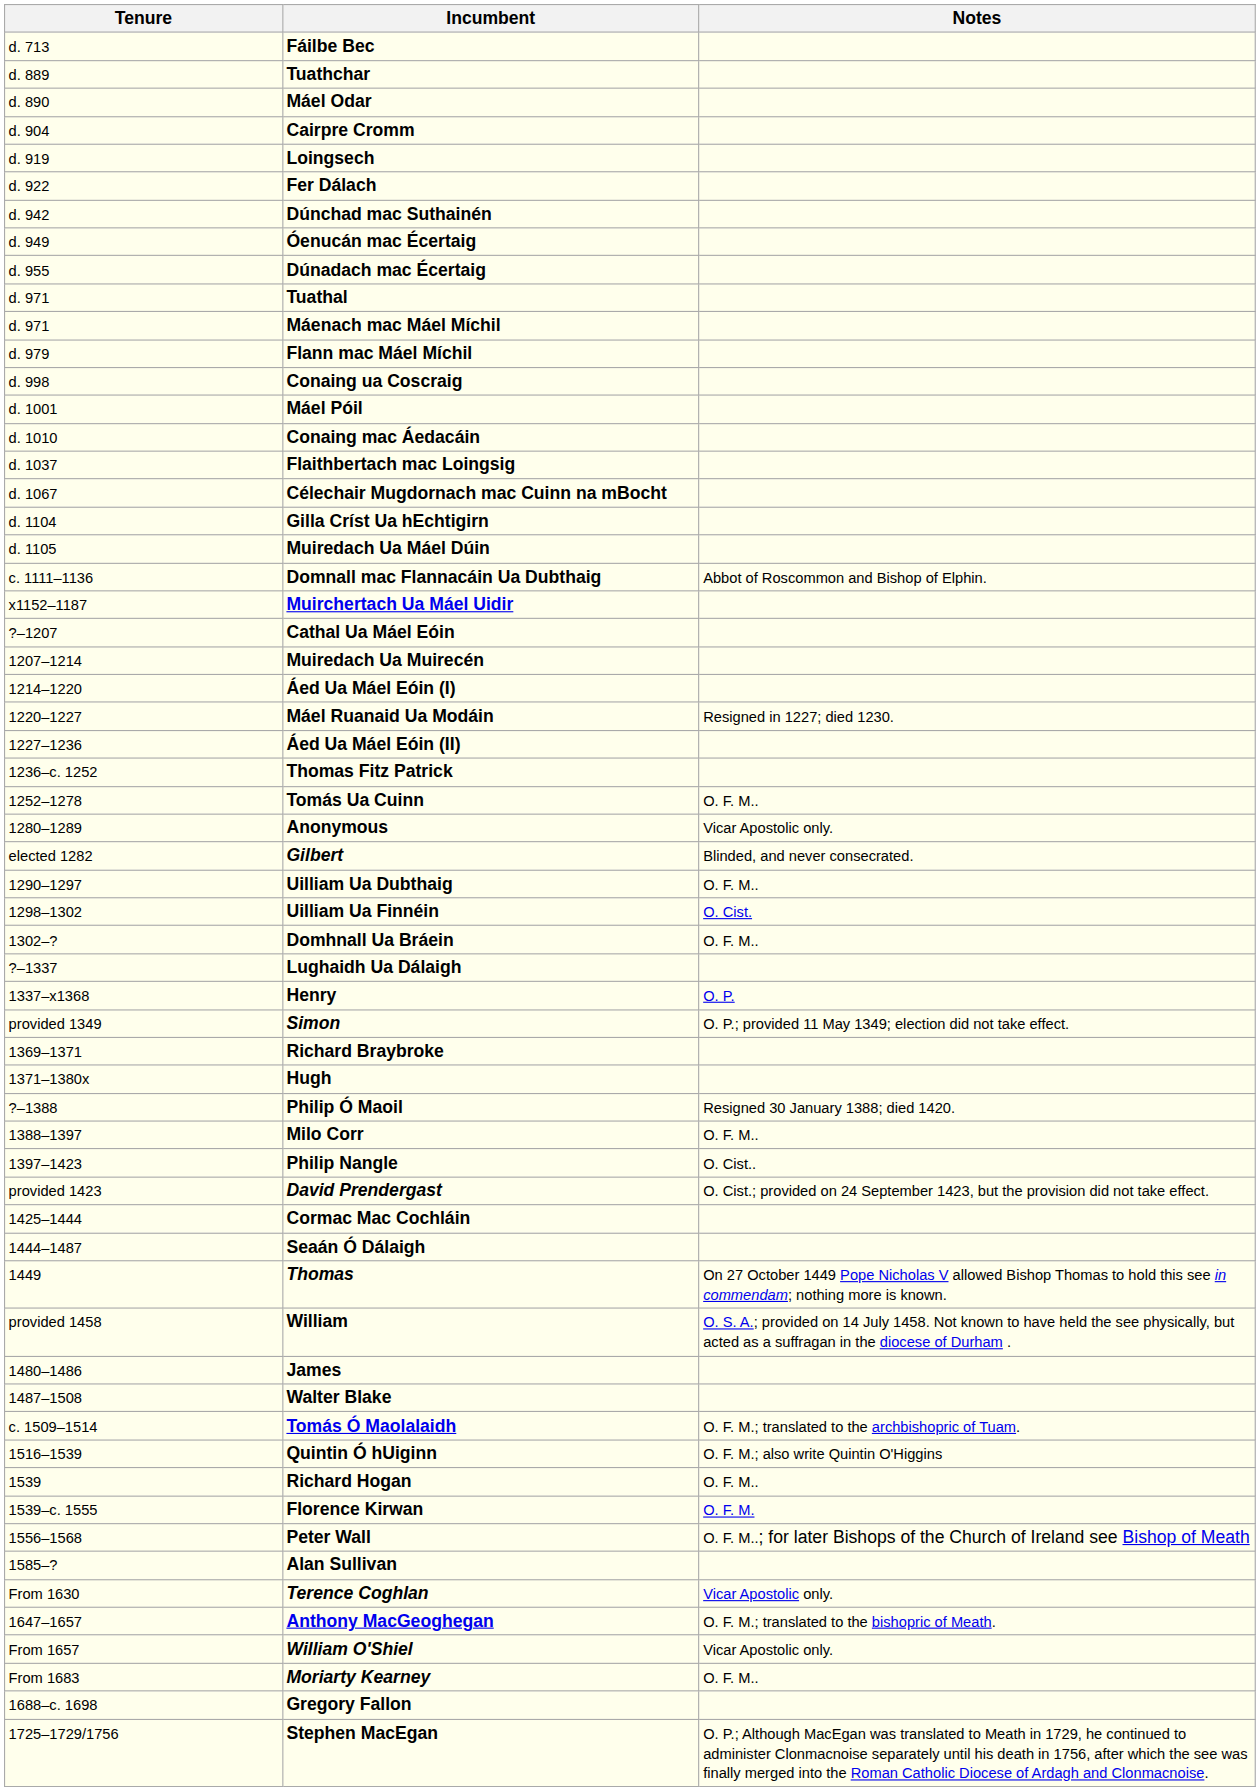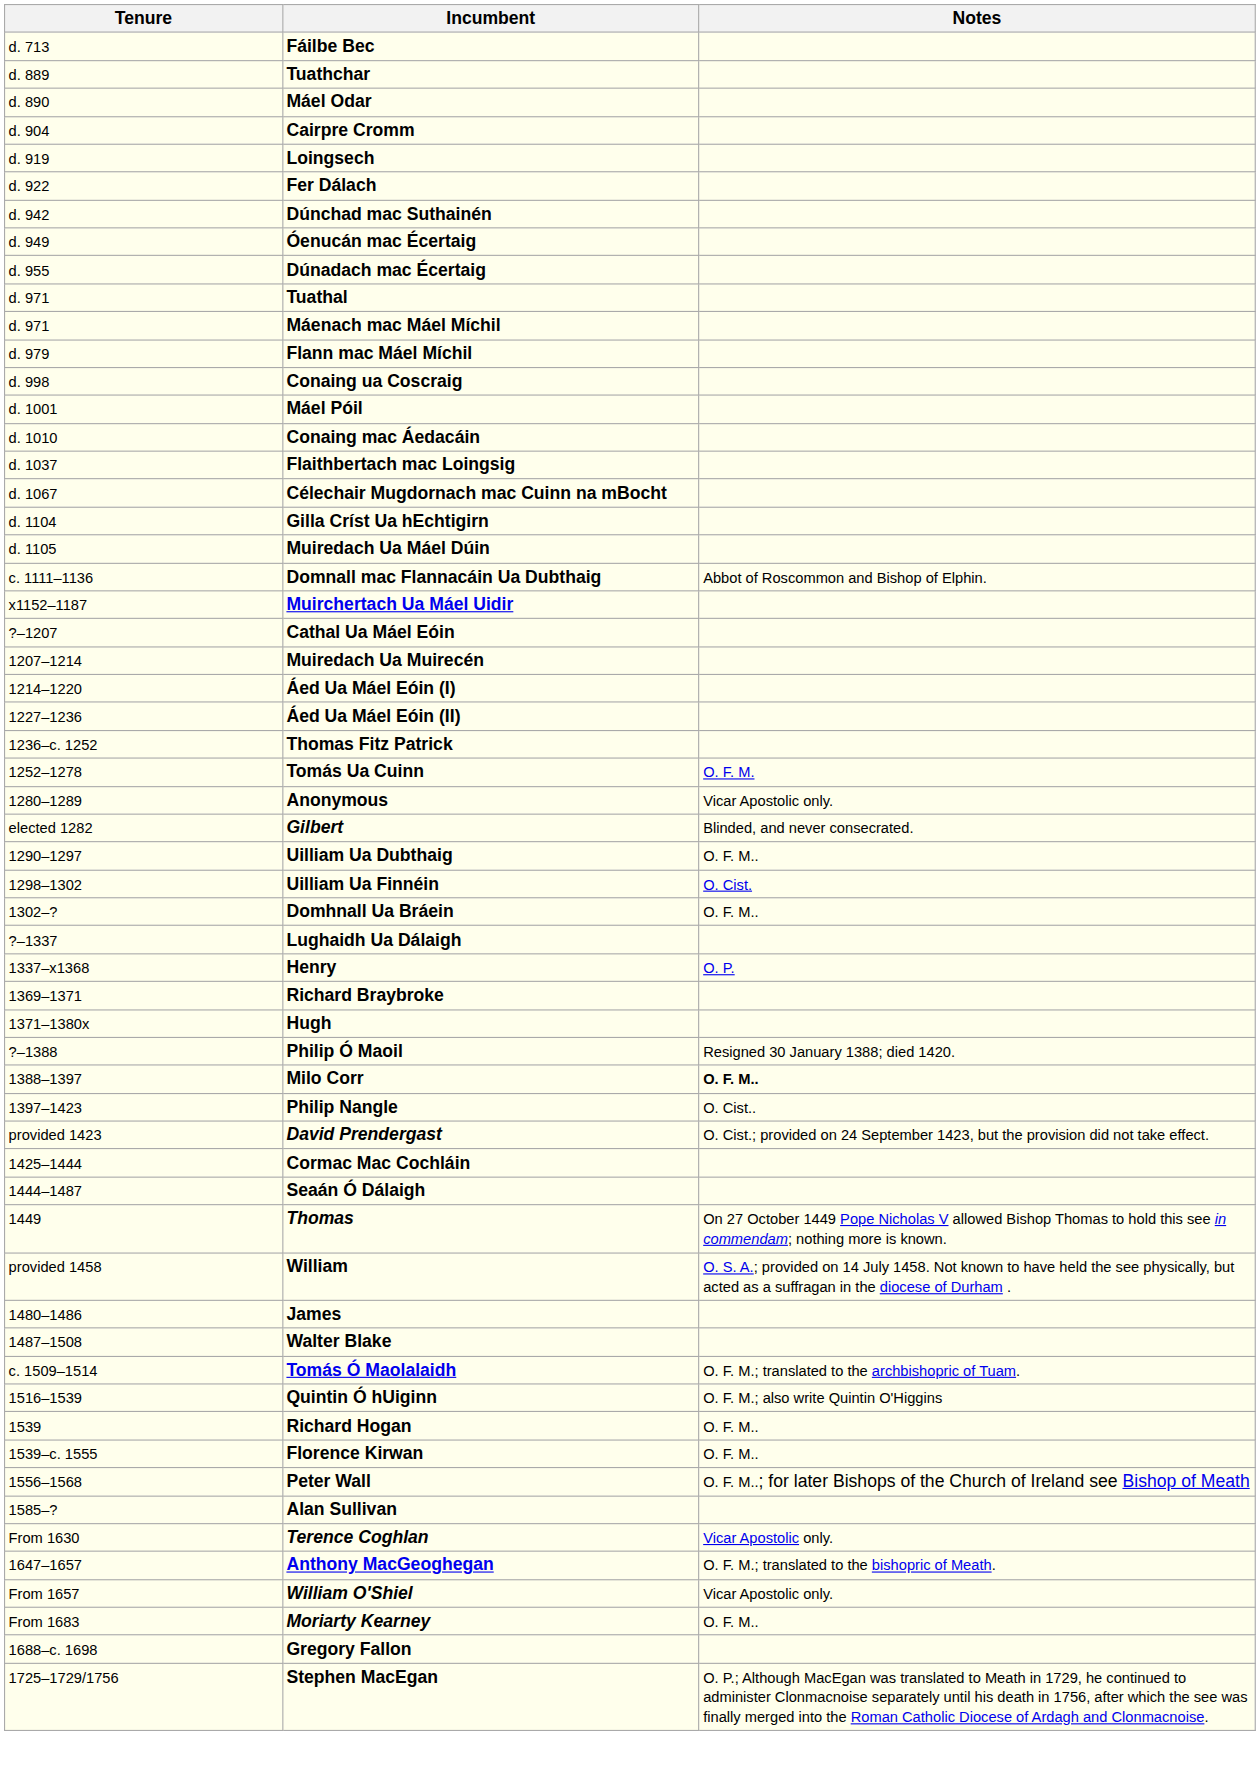 <table class="wikitable" style="width:90%">
 <tr align=left>
 <th width="20%">Tenure</th>
 <th width="30%">Incumbent</th>
 <th width="40%">Notes</th>
 </tr>
 <tr valign=top bgcolor="#ffffec">
 <td><small>d. 713</small></td>
 <td><strong>Fáilbe Bec</strong></td>
 <td><small></small></td>
 </tr>
 <tr valign=top bgcolor="#ffffec">
 <td><small>d. 889</small></td>
 <td><strong>Tuathchar</strong></td>
 <td><small></small></td>
 </tr>
 <tr valign=top bgcolor="#ffffec">
 <td><small>d. 890</small></td>
 <td><strong>Máel Odar</strong></td>
 <td><small></small></td>
 </tr>
 <tr valign=top bgcolor="#ffffec">
 <td><small>d. 904</small></td>
 <td><strong>Cairpre Cromm</strong></td>
 <td><small></small></td>
 </tr>
 <tr valign=top bgcolor="#ffffec">
 <td><small>d. 919</small></td>
 <td><strong>Loingsech</strong></td>
 <td><small></small></td>
 </tr>
 <tr valign=top bgcolor="#ffffec">
 <td><small>d. 922</small></td>
 <td><strong>Fer Dálach</strong></td>
 <td><small></small></td>
 </tr>
 <tr valign=top bgcolor="#ffffec">
 <td><small>d. 942</small></td>
 <td><strong>Dúnchad mac Suthainén</strong></td>
 <td><small></small></td>
 </tr>
 <tr valign=top bgcolor="#ffffec">
 <td><small>d. 949</small></td>
 <td><strong>Óenucán mac Écertaig</strong></td>
 <td><small></small></td>
 </tr>
 <tr valign=top bgcolor="#ffffec">
 <td><small>d. 955</small></td>
 <td><strong>Dúnadach mac Écertaig</strong></td>
 <td><small></small></td>
 </tr>
 <tr valign=top bgcolor="#ffffec">
 <td><small>d. 971</small></td>
 <td><strong>Tuathal</strong></td>
 <td><small></small></td>
 </tr>
 <tr valign=top bgcolor="#ffffec">
 <td><small>d. 971</small></td>
 <td><strong>Máenach mac Máel Míchil</strong></td>
 <td><small></small></td>
 </tr>
 <tr valign=top bgcolor="#ffffec">
 <td><small>d. 979</small></td>
 <td><strong>Flann mac Máel Míchil</strong></td>
 <td><small></small></td>
 </tr>
 <tr valign=top bgcolor="#ffffec">
 <td><small>d. 998</small></td>
 <td><strong>Conaing ua Coscraig</strong></td>
 <td><small></small></td>
 </tr>
 <tr valign=top bgcolor="#ffffec">
 <td><small>d. 1001</small></td>
 <td><strong>Máel Póil</strong></td>
 <td><small></small></td>
 </tr>
 <tr valign=top bgcolor="#ffffec">
 <td><small>d. 1010</small></td>
 <td><strong>Conaing mac Áedacáin</strong></td>
 <td><small></small></td>
 </tr>
 <tr valign=top bgcolor="#ffffec">
 <td><small>d. 1037</small></td>
 <td><strong>Flaithbertach mac Loingsig</strong></td>
 <td><small></small></td>
 </tr>
 <tr valign=top bgcolor="#ffffec">
 <td><small>d. 1067</small></td>
 <td><strong>Célechair Mugdornach mac Cuinn na mBocht</strong></td>
 <td><small></small></td>
 </tr>
 <tr valign=top bgcolor="#ffffec">
 <td><small>d. 1104</small></td>
 <td><strong>Gilla Críst Ua hEchtigirn</strong></td>
 <td><small></small></td>
 </tr>
 <tr valign=top bgcolor="#ffffec">
 <td><small>d. 1105</small></td>
 <td><strong>Muiredach Ua Máel Dúin</strong></td>
 <td><small></small></td>
 </tr>
 <tr valign=top bgcolor="#ffffec">
 <td><small>c. 1111–1136</small></td>
 <td><strong>Domnall mac Flannacáin Ua Dubthaig</strong></td>
 <td><small>Abbot of Roscommon and Bishop of Elphin.</small></td>
 </tr>
 <tr valign=top bgcolor="#ffffec">
 <td><small>x1152–1187</small></td>
 <td><strong><a href='#'>Muirchertach Ua Máel Uidir</a></strong></td>
 <td><small></small></td>
 </tr>
 <tr valign=top bgcolor="#ffffec">
 <td><small>?–1207</small></td>
 <td><strong>Cathal Ua Máel Eóin</strong></td>
 <td><small></small></td>
 </tr>
 <tr valign=top bgcolor="#ffffec">
 <td><small>1207–1214</small></td>
 <td><strong>Muiredach Ua Muirecén</strong></td>
 <td><small></small></td>
 </tr>
 <tr valign=top bgcolor="#ffffec">
 <td><small>1214–1220</small></td>
 <td><strong>Áed Ua Máel Eóin (I)</strong></td>
 <td><small></small></td>
 </tr>
 <tr valign=top bgcolor="#ffffec">
-<td><small>1220–1227</small></td>
-<td><strong>Máel Ruanaid Ua Modáin</strong></td>
-<td><small>Resigned in 1227; died 1230.</small></td>
-</tr>
-<tr valign=top bgcolor="#ffffec">
 <td><small>1227–1236</small></td>
 <td><strong>Áed Ua Máel Eóin (II)</strong></td>
 <td><small></small></td>
 </tr>
 <tr valign=top bgcolor="#ffffec">
 <td><small>1236–c. 1252</small></td>
 <td><strong>Thomas Fitz Patrick</strong></td>
 <td><small></small></td>
 </tr>
 <tr valign=top bgcolor="#ffffec">
 <td><small>1252–1278</small></td>
 <td><strong>Tomás Ua Cuinn</strong></td>
-<td><small>O. F. M..</small></td>
+<td><small><a href='#'>O. F. M.</a></small></td>
 </tr>
 <tr valign=top bgcolor="#ffffec">
 <td><small>1280–1289</small></td>
 <td><strong>Anonymous</strong></td>
 <td><small>Vicar Apostolic only.</small></td>
 </tr>
 <tr valign=top bgcolor="#ffffec">
 <td><small>elected 1282</small></td>
 <td><strong><em>Gilbert</em></strong></td>
 <td><small>Blinded, and never consecrated.</small></td>
 </tr>
 <tr valign=top bgcolor="#ffffec">
 <td><small>1290–1297</small></td>
 <td><strong>Uilliam Ua Dubthaig</strong></td>
 <td><small>O. F. M..</small></td>
 </tr>
 <tr valign=top bgcolor="#ffffec">
 <td><small>1298–1302</small></td>
 <td><strong>Uilliam Ua Finnéin</strong></td>
 <td><small><a href='#'>O. Cist.</a></small></td>
 </tr>
 <tr valign=top bgcolor="#ffffec">
 <td><small>1302–?</small></td>
 <td><strong>Domhnall Ua Bráein</strong></td>
 <td><small>O. F. M..</small></td>
 </tr>
 <tr valign=top bgcolor="#ffffec">
 <td><small>?–1337</small></td>
 <td><strong>Lughaidh Ua Dálaigh</strong></td>
 <td><small></small></td>
 </tr>
 <tr valign=top bgcolor="#ffffec">
 <td><small>1337–x1368</small></td>
 <td><strong>Henry</strong></td>
 <td><small><a href='#'>O. P.</a></small></td>
 </tr>
 <tr valign=top bgcolor="#ffffec">
-<td><small>provided 1349</small></td>
-<td><strong><em>Simon</em></strong></td>
-<td><small>O. P.; provided 11 May 1349; election did not take effect.</small></td>
-</tr>
-<tr valign=top bgcolor="#ffffec">
 <td><small>1369–1371</small></td>
 <td><strong>Richard Braybroke</strong></td>
 <td><small></small></td>
 </tr>
 <tr valign=top bgcolor="#ffffec">
 <td><small>1371–1380x</small></td>
 <td><strong>Hugh</strong></td>
 <td><small></small></td>
 </tr>
 <tr valign=top bgcolor="#ffffec">
 <td><small>?–1388</small></td>
 <td><strong>Philip Ó Maoil</strong></td>
 <td><small>Resigned 30 January 1388; died 1420.</small></td>
 </tr>
 <tr valign=top bgcolor="#ffffec">
 <td><small>1388–1397</small></td>
 <td><strong>Milo Corr</strong></td>
-<td><small>O. F. M..</small></td>
+<td><strong><small>O. F. M..</small></strong></td>
 </tr>
 <tr valign=top bgcolor="#ffffec">
 <td><small>1397–1423</small></td>
 <td><strong>Philip Nangle</strong></td>
 <td><small>O. Cist..</small></td>
 </tr>
 <tr valign=top bgcolor="#ffffec">
 <td><small>provided 1423</small></td>
 <td><strong><em>David Prendergast</em></strong></td>
 <td><small>O. Cist.; provided on 24 September 1423, but the provision did not take effect.</small></td>
 </tr>
 <tr valign=top bgcolor="#ffffec">
 <td><small>1425–1444</small></td>
 <td><strong>Cormac Mac Cochláin</strong></td>
 <td><small></small></td>
 </tr>
 <tr valign=top bgcolor="#ffffec">
 <td><small>1444–1487</small></td>
 <td><strong>Seaán Ó Dálaigh</strong></td>
 <td><small></small></td>
 </tr>
 <tr valign=top bgcolor="#ffffec">
 <td><small>1449</small></td>
 <td><strong><em>Thomas</em></strong></td>
 <td><small>On 27 October 1449 <a href='#'>Pope Nicholas V</a> allowed Bishop Thomas to hold this see <em><a href='#'>in commendam</a></em>; nothing more is known.</small></td>
 </tr>
 <tr valign=top bgcolor="#ffffec">
 <td><small>provided 1458</small></td>
 <td><strong>William</strong></td>
 <td><small><a href='#'>O. S. A.</a>; provided on 14 July 1458. Not known to have held the see physically, but acted as a suffragan in the <a href='#'>diocese of Durham</a> .</small></td>
 </tr>
 <tr valign=top bgcolor="#ffffec">
 <td><small>1480–1486</small></td>
 <td><strong>James</strong></td>
 <td><small></small></td>
 </tr>
 <tr valign=top bgcolor="#ffffec">
 <td><small>1487–1508</small></td>
 <td><strong>Walter Blake</strong></td>
 <td><small></small></td>
 </tr>
 <tr valign=top bgcolor="#ffffec">
 <td><small>c. 1509–1514</small></td>
 <td><strong><a href='#'>Tomás Ó Maolalaidh</a></strong></td>
 <td><small>O. F. M.; translated to the <a href='#'>archbishopric of Tuam</a>.</small></td>
 </tr>
 <tr valign=top bgcolor="#ffffec">
 <td><small>1516–1539</small></td>
 <td><strong>Quintin Ó hUiginn</strong></td>
 <td><small>O. F. M.; also write Quintin O'Higgins</small></td>
 </tr>
 <tr valign=top bgcolor="#ffffec">
 <td><small>1539</small></td>
 <td><strong>Richard Hogan</strong></td>
 <td><small>O. F. M..</small></td>
 </tr>
 <tr valign=top bgcolor="#ffffec">
 <td><small>1539–c. 1555</small></td>
 <td><strong>Florence Kirwan</strong></td>
-<td><small><a href='#'>O. F. M.</a></small></td>
+<td><small>O. F. M..</small></td>
 </tr>
 <tr valign=top bgcolor="#ffffec">
 <td><small>1556–1568</small></td>
 <td><strong>Peter Wall</strong></td>
 <td><small>O. F. M..</small>; for later Bishops of the Church of Ireland see <a href='#'>Bishop of Meath</a></td>
 </tr>
 <tr valign=top bgcolor="#ffffec">
 <td><small>1585–?</small></td>
 <td><strong>Alan Sullivan</strong></td>
 <td><small></small></td>
 </tr>
 <tr valign=top bgcolor="#ffffec">
 <td><small>From 1630</small></td>
 <td><strong><em>Terence Coghlan</em></strong></td>
 <td><small><a href='#'>Vicar Apostolic</a> only.</small></td>
 </tr>
 <tr valign=top bgcolor="#ffffec">
 <td><small>1647–1657</small></td>
 <td><strong><a href='#'>Anthony MacGeoghegan</a></strong></td>
 <td><small>O. F. M.; translated to the <a href='#'>bishopric of Meath</a>.</small></td>
 </tr>
 <tr valign=top bgcolor="#ffffec">
 <td><small>From 1657</small></td>
 <td><strong><em>William O'Shiel</em></strong></td>
 <td><small>Vicar Apostolic only.</small></td>
 </tr>
 <tr valign=top bgcolor="#ffffec">
 <td><small>From 1683</small></td>
 <td><strong><em>Moriarty Kearney</em></strong></td>
 <td><small>O. F. M..</small></td>
 </tr>
 <tr valign=top bgcolor="#ffffec">
 <td><small>1688–c. 1698</small></td>
 <td><strong>Gregory Fallon</strong></td>
 <td><small></small></td>
 </tr>
 <tr valign=top bgcolor="#ffffec">
 <td><small>1725–1729/1756</small></td>
 <td><strong>Stephen MacEgan</strong></td>
 <td><small>O. P.; Although MacEgan was translated to Meath in 1729, he continued to administer Clonmacnoise separately until his death in 1756, after which the see was finally merged into the <a href='#'>Roman Catholic Diocese of Ardagh and Clonmacnoise</a>.</small></td>
 </tr>
 </table>
